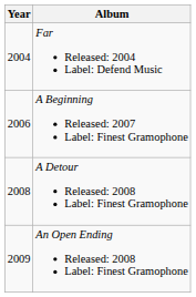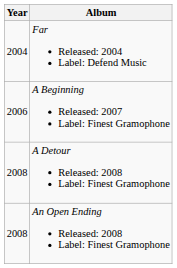 <table class="wikitable" style="text-align:center">
 <tr>
 <th style="vertical-align:bottom;">Year</th>
 <th style="vertical-align:bottom;">Album</th>
 </tr>
 <tr>
 <td style="text-align:center;">2004</td>
 <td align="left"><em>Far</em><br><ul><li>Released: 2004</li><li>Label: Defend Music</li></ul></td>
 </tr>
 <tr>
 <td style="text-align:center;">2006</td>
 <td align="left"><em>A Beginning</em><br><ul><li>Released: 2007</li><li>Label: Finest Gramophone</li></ul></td>
 </tr>
 <tr>
 <td style="text-align:center;">2008</td>
 <td align="left"><em>A Detour</em><br><ul><li>Released: 2008</li><li>Label: Finest Gramophone</li></ul></td>
 </tr>
 <tr>
-<td style="text-align:center;">2009</td>
+<td style="text-align:center;">2008</td>
 <td align="left"><em>An Open Ending</em><br><ul><li>Released: 2008</li><li>Label: Finest Gramophone</li></ul></td>
 </tr>
 </table>
